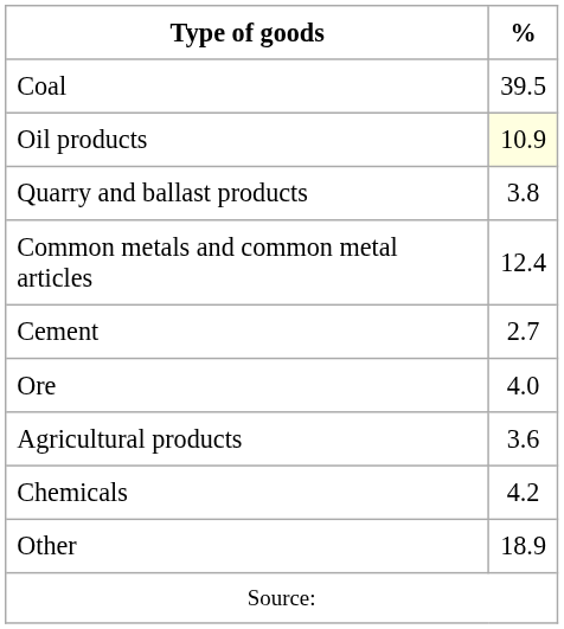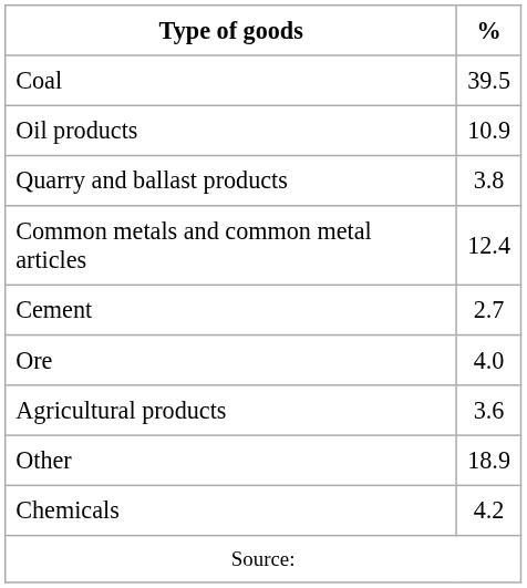 <table border="1" class="toccolours" style="width:320px; font-size:95%; border:1px #aaa solid; border-collapse:collapse; padding:0;" cellpadding="6" cellspacing="0">
 <tr>
 <th>Type of goods</th>
 <th>%</th>
 </tr>
 <tr>
 <td>Coal</td>
 <td style="text-align:center;">39.5</td>
 </tr>
 <tr>
 <td>Oil products</td>
-<td style="background: lightyellow; text-align:center;">10.9</td>
+<td style="text-align:center;">10.9</td>
 </tr>
 <tr>
 <td>Quarry and ballast products</td>
 <td style="text-align:center;">3.8</td>
 </tr>
 <tr>
 <td>Common metals and common metal articles</td>
 <td style="text-align:center;">12.4</td>
 </tr>
 <tr>
 <td>Cement</td>
 <td style="text-align:center;">2.7</td>
 </tr>
 <tr>
 <td>Ore</td>
 <td style="text-align:center;">4.0</td>
 </tr>
 <tr>
 <td>Agricultural products</td>
 <td style="text-align:center;">3.6</td>
 </tr>
 <tr>
+<td>Other</td>
+<td style="text-align:center;">18.9</td>
+</tr>
+<tr>
 <td>Chemicals</td>
 <td style="text-align:center;">4.2</td>
-</tr>
-<tr>
-<td>Other</td>
-<td style="text-align:center;">18.9</td>
 </tr>
 <tr>
 <td colspan=2 style="font-size: 85%; text-align: center;">Source: </td>
 </tr>
 </table>
